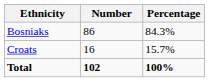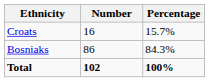 <table class="wikitable">
 <tr>
 <th width="100px">Ethnicity</th>
 <th width="80px">Number</th>
 <th width="80px">Percentage</th>
 </tr>
 <tr>
+<td><a href='#'>Croats</a></td>
+<td>16</td>
+<td>15.7%</td>
+</tr>
+<tr>
 <td><a href='#'>Bosniaks</a></td>
 <td>86</td>
 <td>84.3%</td>
-</tr>
-<tr>
-<td><a href='#'>Croats</a></td>
-<td>16</td>
-<td>15.7%</td>
 </tr>
 <tr>
 <td><strong>Total</strong></td>
 <td><strong>102</strong></td>
 <td><strong>100%</strong></td>
 </tr>
 </table>
